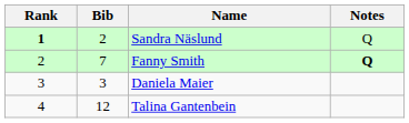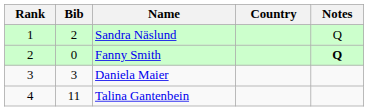 <table class="wikitable" style="text-align:center; width:450px">
 <tr>
 <th>Rank</th>
 <th>Bib</th>
 <th>Name</th>
+<th>Country</th>
 <th>Notes</th>
 </tr>
 <tr bgcolor=ccffcc>
-<td><strong>1</strong></td>
+<td>1</td>
 <td>2</td>
 <td align=left><a href='#'>Sandra Näslund</a></td>
+<td align=left></td>
 <td>Q</td>
 </tr>
 <tr bgcolor=ccffcc>
 <td>2</td>
-<td>7</td>
+<td>0</td>
 <td align=left><a href='#'>Fanny Smith</a></td>
+<td align=left></td>
 <td><strong>Q</strong></td>
 </tr>
 <tr>
 <td>3</td>
 <td>3</td>
 <td align=left><a href='#'>Daniela Maier</a></td>
+<td align=left></td>
 <td></td>
 </tr>
 <tr>
 <td>4</td>
-<td>12</td>
+<td>11</td>
 <td align=left><a href='#'>Talina Gantenbein</a></td>
+<td align=left></td>
 <td></td>
 </tr>
 </table>
